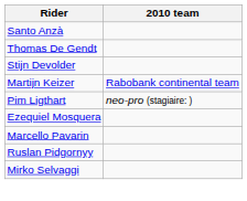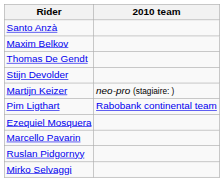 <table class="wikitable">
 <tr>
 <th>Rider</th>
 <th>2010 team</th>
 </tr>
 <tr>
 <td><a href='#'>Santo Anzà</a></td>
+<td></td>
+</tr>
+<tr>
+<td><a href='#'>Maxim Belkov</a></td>
 <td></td>
 </tr>
 <tr>
 <td><a href='#'>Thomas De Gendt</a></td>
 <td></td>
 </tr>
 <tr>
 <td><a href='#'>Stijn Devolder</a></td>
 <td></td>
 </tr>
 <tr>
 <td><a href='#'>Martijn Keizer</a></td>
-<td><a href='#'>Rabobank continental team</a></td>
+<td><em>neo-pro</em> <small>(stagiaire: )</small></td>
 </tr>
 <tr>
 <td><a href='#'>Pim Ligthart</a></td>
-<td><em>neo-pro</em> <small>(stagiaire: )</small></td>
+<td><a href='#'>Rabobank continental team</a></td>
 </tr>
 <tr>
 <td><a href='#'>Ezequiel Mosquera</a></td>
 <td></td>
 </tr>
 <tr>
 <td><a href='#'>Marcello Pavarin</a></td>
 <td></td>
 </tr>
 <tr>
 <td><a href='#'>Ruslan Pidgornyy</a></td>
 <td></td>
 </tr>
 <tr>
 <td><a href='#'>Mirko Selvaggi</a></td>
 <td></td>
 </tr>
 </table>
